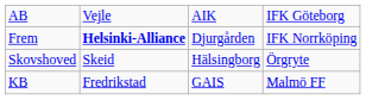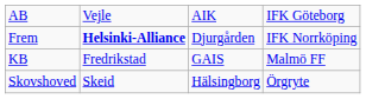 <table class="wikitable">
 <tr>
 <td> <a href='#'>AB</a></td>
 <td> <a href='#'>Vejle</a></td>
 <td> <a href='#'>AIK</a></td>
 <td> <a href='#'>IFK Göteborg</a></td>
 </tr>
 <tr>
 <td> <a href='#'>Frem</a></td>
 <td><strong> <a href='#'>Helsinki-Alliance</a></strong></td>
 <td> <a href='#'>Djurgården</a></td>
 <td> <a href='#'>IFK Norrköping</a></td>
 </tr>
 <tr>
+<td> <a href='#'>KB</a></td>
+<td> <a href='#'>Fredrikstad</a></td>
+<td> <a href='#'>GAIS</a></td>
+<td> <a href='#'>Malmö FF</a></td>
+</tr>
+<tr>
 <td> <a href='#'>Skovshoved</a></td>
 <td> <a href='#'>Skeid</a></td>
 <td> <a href='#'>Hälsingborg</a></td>
 <td> <a href='#'>Örgryte</a></td>
 </tr>
-<tr>
-<td> <a href='#'>KB</a></td>
-<td> <a href='#'>Fredrikstad</a></td>
-<td> <a href='#'>GAIS</a></td>
-<td> <a href='#'>Malmö FF</a></td>
-</tr>
 </table>
